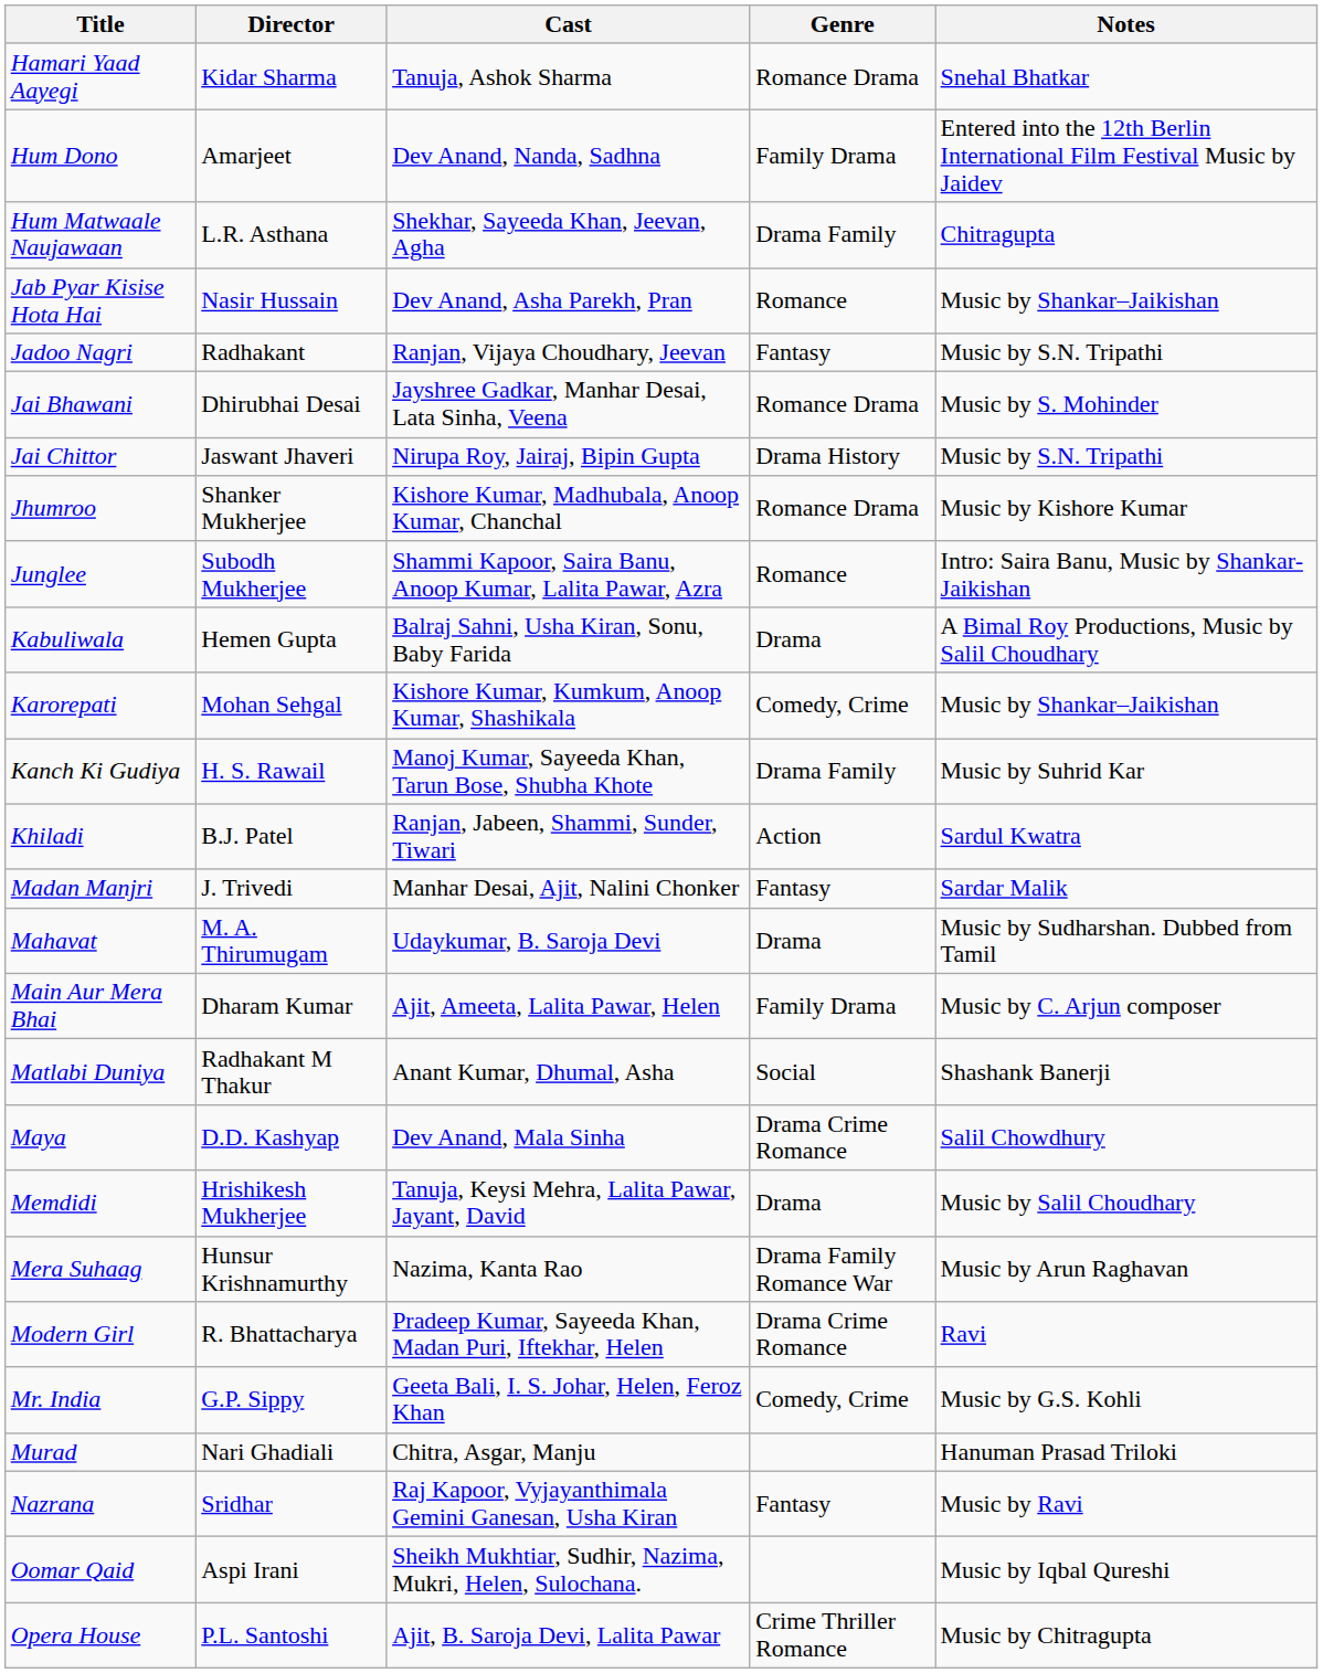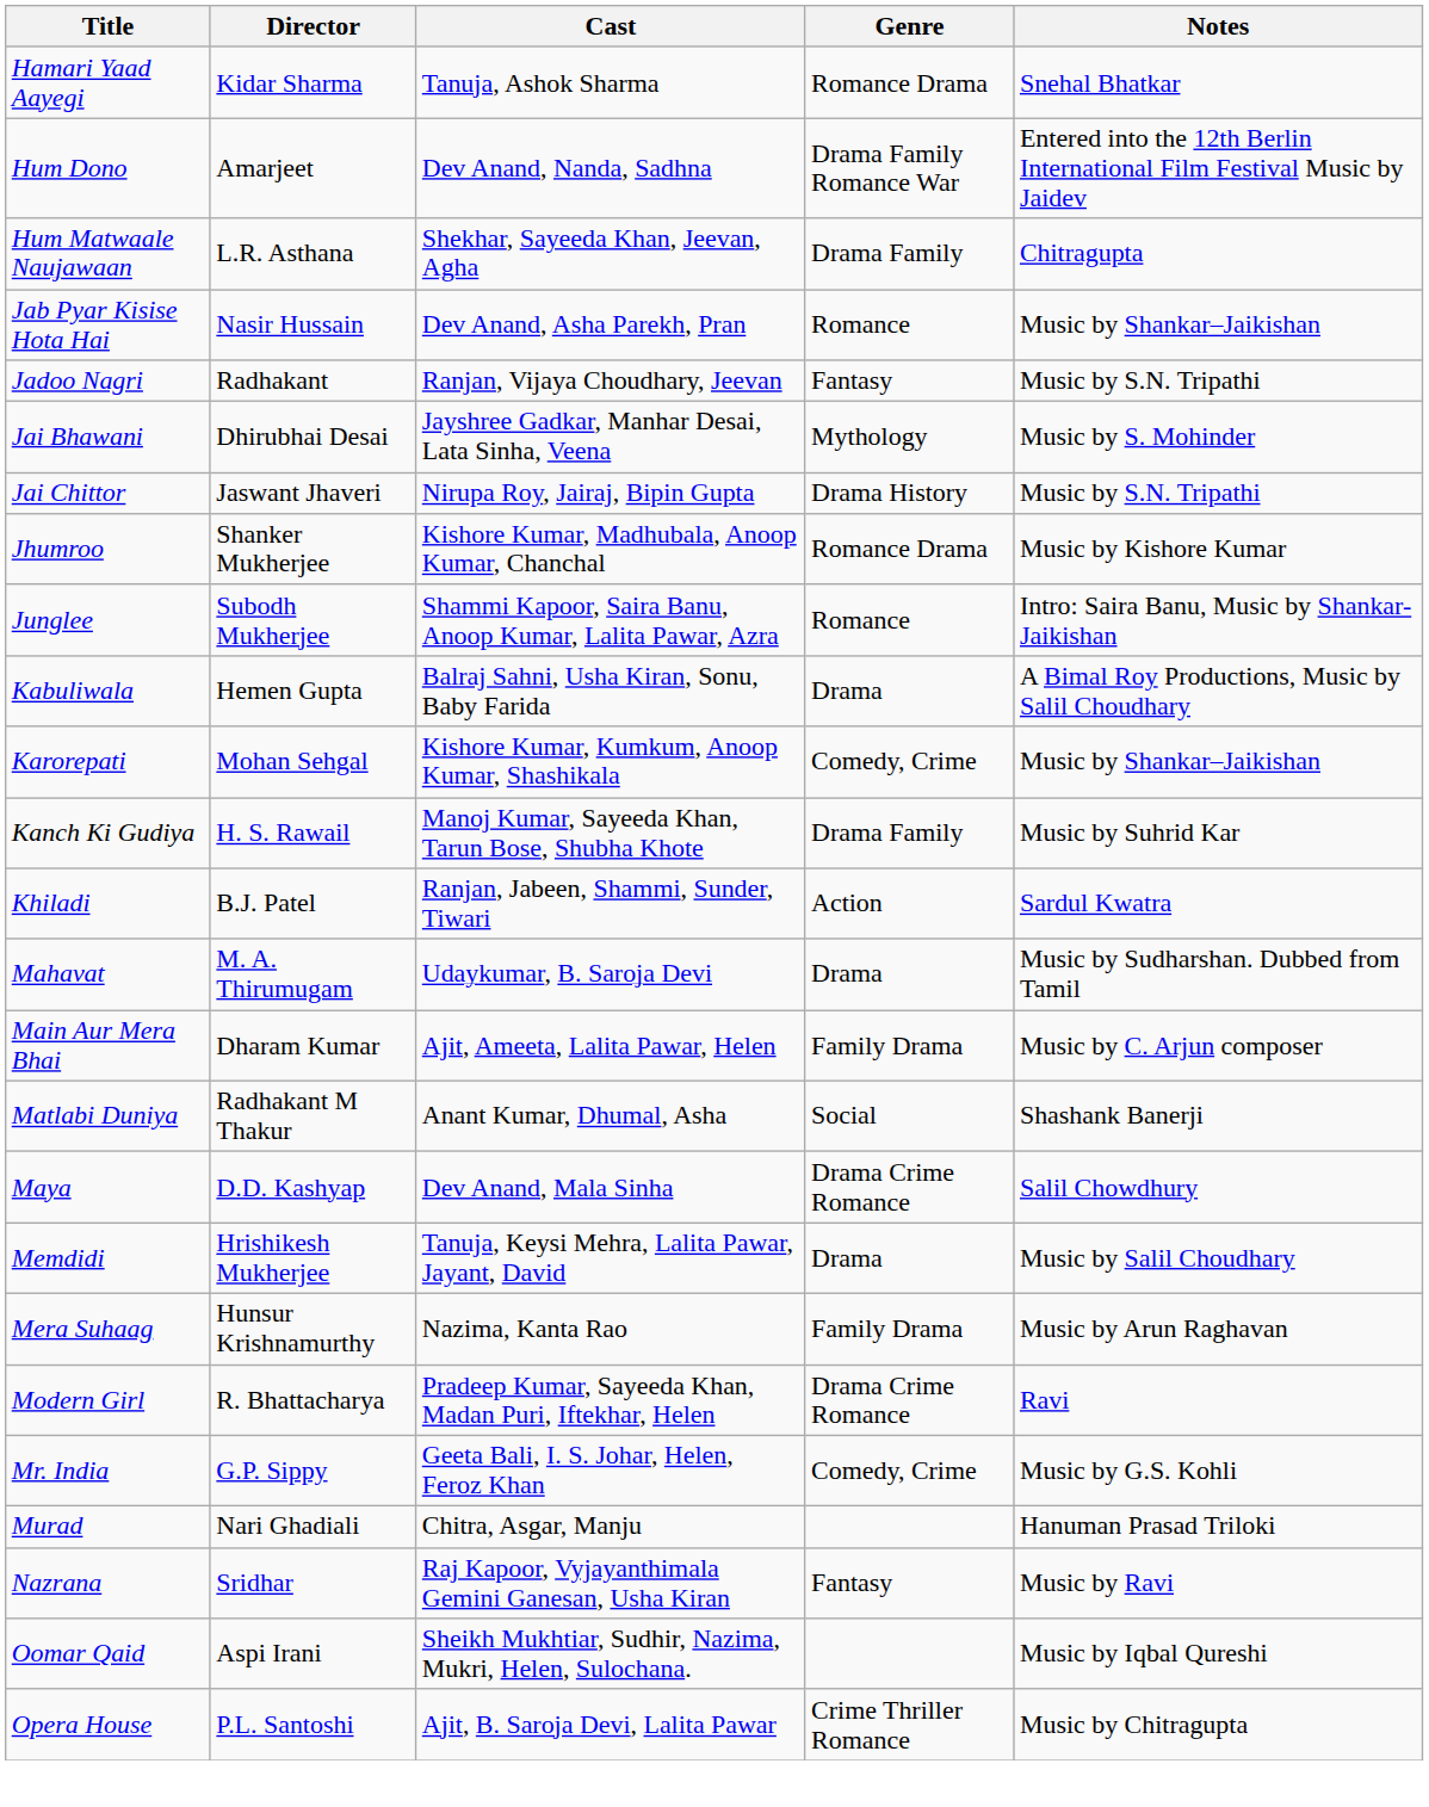 <table class="wikitable">
 <tr>
 <th>Title</th>
 <th>Director</th>
 <th>Cast</th>
 <th>Genre</th>
 <th>Notes</th>
 </tr>
 <tr>
 <td><em><a href='#'>Hamari Yaad Aayegi</a></em></td>
 <td><a href='#'>Kidar Sharma</a></td>
 <td><a href='#'>Tanuja</a>, Ashok Sharma</td>
 <td>Romance Drama</td>
 <td><a href='#'>Snehal Bhatkar</a></td>
 </tr>
 <tr>
 <td><em><a href='#'>Hum Dono</a></em></td>
 <td>Amarjeet</td>
 <td><a href='#'>Dev Anand</a>, <a href='#'>Nanda</a>, <a href='#'>Sadhna</a></td>
-<td>Family Drama</td>
+<td>Drama Family Romance War</td>
 <td>Entered into the <a href='#'>12th Berlin International Film Festival</a> Music by <a href='#'>Jaidev</a></td>
 </tr>
 <tr>
 <td><em><a href='#'>Hum Matwaale Naujawaan</a></em></td>
 <td>L.R. Asthana</td>
 <td><a href='#'>Shekhar</a>, <a href='#'>Sayeeda Khan</a>, <a href='#'>Jeevan</a>, <a href='#'>Agha</a></td>
 <td>Drama Family</td>
 <td><a href='#'>Chitragupta</a></td>
 </tr>
 <tr>
 <td><em><a href='#'>Jab Pyar Kisise Hota Hai</a></em></td>
 <td><a href='#'>Nasir Hussain</a></td>
 <td><a href='#'>Dev Anand</a>, <a href='#'>Asha Parekh</a>, <a href='#'>Pran</a></td>
 <td>Romance</td>
 <td>Music by <a href='#'>Shankar–Jaikishan</a></td>
 </tr>
 <tr>
 <td><em><a href='#'>Jadoo Nagri</a></em></td>
 <td>Radhakant</td>
 <td><a href='#'>Ranjan</a>, Vijaya Choudhary, <a href='#'>Jeevan</a></td>
 <td>Fantasy</td>
 <td>Music by S.N. Tripathi</td>
 </tr>
 <tr>
 <td><em><a href='#'>Jai Bhawani</a></em></td>
 <td>Dhirubhai Desai</td>
 <td><a href='#'>Jayshree Gadkar</a>, Manhar Desai, Lata Sinha, <a href='#'>Veena</a></td>
-<td>Romance Drama</td>
+<td>Mythology</td>
 <td>Music by <a href='#'>S. Mohinder</a></td>
 </tr>
 <tr>
 <td><em><a href='#'>Jai Chittor</a></em></td>
 <td>Jaswant Jhaveri</td>
 <td><a href='#'>Nirupa Roy</a>, <a href='#'>Jairaj</a>, <a href='#'>Bipin Gupta</a></td>
 <td>Drama History</td>
 <td>Music by <a href='#'>S.N. Tripathi</a></td>
 </tr>
 <tr>
 <td><em><a href='#'>Jhumroo</a></em></td>
 <td>Shanker Mukherjee</td>
 <td><a href='#'>Kishore Kumar</a>, <a href='#'>Madhubala</a>, <a href='#'>Anoop Kumar</a>, Chanchal</td>
 <td>Romance Drama</td>
 <td>Music by Kishore Kumar</td>
 </tr>
 <tr>
 <td><em><a href='#'>Junglee</a></em></td>
 <td><a href='#'>Subodh Mukherjee</a></td>
 <td><a href='#'>Shammi Kapoor</a>, <a href='#'>Saira Banu</a>, <a href='#'>Anoop Kumar</a>, <a href='#'>Lalita Pawar</a>, <a href='#'>Azra</a></td>
 <td>Romance</td>
 <td>Intro: Saira Banu,  Music by <a href='#'>Shankar- Jaikishan</a></td>
 </tr>
 <tr>
 <td><em><a href='#'>Kabuliwala</a></em></td>
 <td>Hemen Gupta</td>
 <td><a href='#'>Balraj Sahni</a>, <a href='#'>Usha Kiran</a>, Sonu, Baby Farida</td>
 <td>Drama</td>
 <td>A <a href='#'>Bimal Roy</a> Productions, Music by <a href='#'>Salil Choudhary</a></td>
 </tr>
 <tr>
 <td><em><a href='#'>Karorepati</a></em></td>
 <td><a href='#'>Mohan Sehgal</a></td>
 <td><a href='#'>Kishore Kumar</a>, <a href='#'>Kumkum</a>, <a href='#'>Anoop Kumar</a>, <a href='#'>Shashikala</a></td>
 <td>Comedy, Crime</td>
 <td>Music by <a href='#'>Shankar–Jaikishan</a></td>
 </tr>
 <tr>
 <td><em>Kanch Ki Gudiya</em></td>
 <td><a href='#'>H. S. Rawail</a></td>
 <td><a href='#'>Manoj Kumar</a>, Sayeeda Khan, <a href='#'>Tarun Bose</a>, <a href='#'>Shubha Khote</a></td>
 <td>Drama Family</td>
 <td>Music by Suhrid Kar</td>
 </tr>
 <tr>
 <td><em><a href='#'>Khiladi</a></em></td>
 <td>B.J. Patel</td>
 <td><a href='#'>Ranjan</a>, Jabeen, <a href='#'>Shammi</a>, <a href='#'>Sunder</a>, <a href='#'>Tiwari</a></td>
 <td>Action</td>
 <td><a href='#'>Sardul Kwatra</a></td>
 </tr>
 <tr>
-<td><a href='#'><em>Madan Manjri</em></a></td>
-<td>J. Trivedi</td>
-<td>Manhar Desai, <a href='#'>Ajit</a>, Nalini Chonker</td>
-<td>Fantasy</td>
-<td><a href='#'>Sardar Malik</a></td>
-</tr>
-<tr>
 <td><em><a href='#'>Mahavat</a></em></td>
 <td><a href='#'>M. A. Thirumugam</a></td>
 <td><a href='#'>Udaykumar</a>, <a href='#'>B. Saroja Devi</a></td>
 <td>Drama</td>
 <td>Music by Sudharshan. Dubbed from Tamil</td>
 </tr>
 <tr>
 <td><em><a href='#'>Main Aur Mera Bhai</a></em></td>
 <td>Dharam Kumar</td>
 <td><a href='#'>Ajit</a>, <a href='#'>Ameeta</a>, <a href='#'>Lalita Pawar</a>, <a href='#'>Helen</a></td>
 <td>Family Drama</td>
 <td>Music by <a href='#'>C. Arjun</a> composer</td>
 </tr>
 <tr>
 <td><em><a href='#'>Matlabi Duniya</a></em></td>
 <td>Radhakant M Thakur</td>
 <td>Anant Kumar, <a href='#'>Dhumal</a>, Asha</td>
 <td>Social</td>
 <td>Shashank Banerji</td>
 </tr>
 <tr>
 <td><em><a href='#'>Maya</a></em></td>
 <td><a href='#'>D.D. Kashyap</a></td>
 <td><a href='#'>Dev Anand</a>, <a href='#'>Mala Sinha</a></td>
 <td>Drama Crime Romance</td>
 <td><a href='#'>Salil Chowdhury</a></td>
 </tr>
 <tr>
 <td><em><a href='#'>Memdidi</a></em></td>
 <td><a href='#'>Hrishikesh Mukherjee</a></td>
 <td><a href='#'>Tanuja</a>, Keysi Mehra, <a href='#'>Lalita Pawar</a>, <a href='#'>Jayant</a>, <a href='#'>David</a></td>
 <td>Drama</td>
 <td>Music by <a href='#'>Salil Choudhary</a></td>
 </tr>
 <tr>
 <td><em><a href='#'>Mera Suhaag</a></em></td>
 <td>Hunsur Krishnamurthy</td>
 <td>Nazima, Kanta Rao</td>
-<td>Drama Family Romance War</td>
+<td>Family Drama</td>
 <td>Music by Arun Raghavan</td>
 </tr>
 <tr>
 <td><a href='#'><em>Modern Girl</em></a></td>
 <td>R. Bhattacharya</td>
 <td><a href='#'>Pradeep Kumar</a>, Sayeeda Khan, <a href='#'>Madan Puri</a>, <a href='#'>Iftekhar</a>, <a href='#'>Helen</a></td>
 <td>Drama Crime Romance</td>
 <td><a href='#'>Ravi</a></td>
 </tr>
 <tr>
 <td><em><a href='#'>Mr. India</a></em></td>
 <td><a href='#'>G.P. Sippy</a></td>
 <td><a href='#'>Geeta Bali</a>, <a href='#'>I. S. Johar</a>, <a href='#'>Helen</a>, <a href='#'>Feroz Khan</a></td>
 <td>Comedy, Crime</td>
 <td>Music by G.S. Kohli</td>
 </tr>
 <tr>
 <td><em><a href='#'>Murad</a></em></td>
 <td>Nari Ghadiali</td>
 <td>Chitra, Asgar, Manju</td>
 <td></td>
 <td>Hanuman Prasad Triloki</td>
 </tr>
 <tr>
 <td><em><a href='#'>Nazrana</a></em></td>
 <td><a href='#'>Sridhar</a></td>
 <td><a href='#'>Raj Kapoor</a>, <a href='#'>Vyjayanthimala</a> <a href='#'>Gemini Ganesan</a>, <a href='#'>Usha Kiran</a></td>
 <td>Fantasy</td>
 <td>Music by <a href='#'>Ravi</a></td>
 </tr>
 <tr>
 <td><em><a href='#'>Oomar Qaid</a></em></td>
 <td>Aspi Irani</td>
 <td><a href='#'>Sheikh Mukhtiar</a>, Sudhir, <a href='#'>Nazima</a>, Mukri, <a href='#'>Helen</a>, <a href='#'>Sulochana</a>.</td>
 <td></td>
 <td>Music by Iqbal Qureshi</td>
 </tr>
 <tr>
 <td><a href='#'><em>Opera House</em></a></td>
 <td><a href='#'>P.L. Santoshi</a></td>
 <td><a href='#'>Ajit</a>, <a href='#'>B. Saroja Devi</a>, <a href='#'>Lalita Pawar</a></td>
 <td>Crime Thriller Romance</td>
 <td>Music by Chitragupta</td>
 </tr>
 </table>
